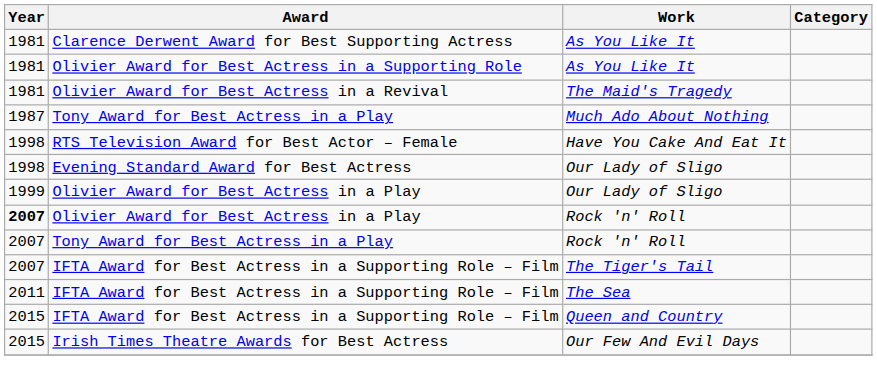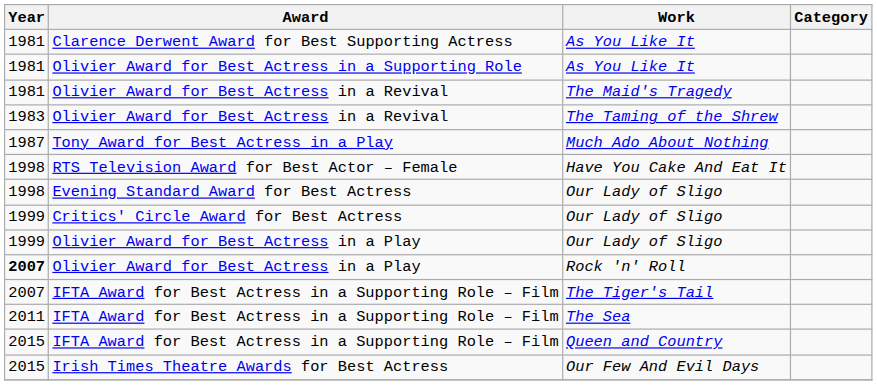 <table class=wikitable>
 <tr>
 <th scope=col>Year</th>
 <th scope=col>Award</th>
 <th scope=col>Work</th>
 <th scope=col>Category</th>
 </tr>
 <tr>
 <td>1981</td>
 <td><a href='#'>Clarence Derwent Award</a> for Best Supporting Actress</td>
 <td><em><a href='#'>As You Like It</a></em></td>
 <td></td>
 </tr>
 <tr>
 <td>1981</td>
 <td><a href='#'>Olivier Award for Best Actress in a Supporting Role</a></td>
 <td><em><a href='#'>As You Like It</a></em></td>
 <td></td>
 </tr>
 <tr>
 <td>1981</td>
 <td><a href='#'>Olivier Award for Best Actress</a> in a Revival</td>
 <td><em><a href='#'>The Maid's Tragedy</a></em></td>
 <td></td>
 </tr>
 <tr>
+<td>1983</td>
+<td><a href='#'>Olivier Award for Best Actress</a> in a Revival</td>
+<td><em><a href='#'>The Taming of the Shrew</a></em></td>
+<td></td>
+</tr>
+<tr>
 <td>1987</td>
 <td><a href='#'>Tony Award for Best Actress in a Play</a></td>
 <td><em><a href='#'>Much Ado About Nothing</a></em></td>
 <td></td>
 </tr>
 <tr>
 <td>1998</td>
 <td><a href='#'>RTS Television Award</a> for Best Actor – Female</td>
 <td><em>Have You Cake And Eat It</em></td>
 <td></td>
 </tr>
 <tr>
 <td>1998</td>
 <td><a href='#'>Evening Standard Award</a> for Best Actress</td>
 <td><em>Our Lady of Sligo</em></td>
 <td></td>
 </tr>
 <tr>
 <td>1999</td>
+<td><a href='#'>Critics' Circle Award</a> for Best Actress</td>
+<td><em>Our Lady of Sligo</em></td>
+<td></td>
+</tr>
+<tr>
+<td>1999</td>
 <td><a href='#'>Olivier Award for Best Actress</a> in a Play</td>
 <td><em>Our Lady of Sligo</em></td>
 <td></td>
 </tr>
 <tr>
 <td><strong>2007</strong></td>
 <td><a href='#'>Olivier Award for Best Actress</a> in a Play</td>
-<td><em>Rock 'n' Roll</em></td>
-<td></td>
-</tr>
-<tr>
-<td>2007</td>
-<td><a href='#'>Tony Award for Best Actress in a Play</a></td>
 <td><em>Rock 'n' Roll</em></td>
 <td></td>
 </tr>
 <tr>
 <td>2007</td>
 <td><a href='#'>IFTA Award</a> for Best Actress in a Supporting Role – Film</td>
 <td><em><a href='#'>The Tiger's Tail</a></em></td>
 <td></td>
 </tr>
 <tr>
 <td>2011</td>
 <td><a href='#'>IFTA Award</a> for Best Actress in a Supporting Role – Film</td>
 <td><em><a href='#'>The Sea</a></em></td>
 <td></td>
 </tr>
 <tr>
 <td>2015</td>
 <td><a href='#'>IFTA Award</a> for Best Actress in a Supporting Role – Film</td>
 <td><em><a href='#'>Queen and Country</a></em></td>
 <td></td>
 </tr>
 <tr>
 <td>2015</td>
 <td><a href='#'>Irish Times Theatre Awards</a> for Best Actress</td>
 <td><em>Our Few And Evil Days</em></td>
 <td></td>
 </tr>
 <tr>
 </tr>
 </table>
